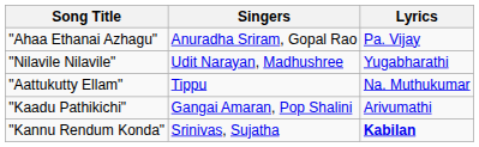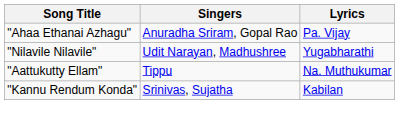 <table class="wikitable">
 <tr>
 <th>Song Title</th>
 <th>Singers</th>
 <th>Lyrics</th>
 </tr>
 <tr>
 <td>"Ahaa Ethanai Azhagu"</td>
 <td><a href='#'>Anuradha Sriram</a>, Gopal Rao</td>
 <td><a href='#'>Pa. Vijay</a></td>
 </tr>
 <tr>
 <td>"Nilavile Nilavile"</td>
 <td><a href='#'>Udit Narayan</a>, <a href='#'>Madhushree</a></td>
 <td><a href='#'>Yugabharathi</a></td>
 </tr>
 <tr>
 <td>"Aattukutty Ellam"</td>
 <td><a href='#'>Tippu</a></td>
 <td><a href='#'>Na. Muthukumar</a></td>
 </tr>
 <tr>
-<td>"Kaadu Pathikichi"</td>
-<td><a href='#'>Gangai Amaran</a>, <a href='#'>Pop Shalini</a></td>
-<td><a href='#'>Arivumathi</a></td>
-</tr>
-<tr>
 <td>"Kannu Rendum Konda"</td>
 <td><a href='#'>Srinivas</a>, <a href='#'>Sujatha</a></td>
-<td><strong><a href='#'>Kabilan</a></strong></td>
+<td><a href='#'>Kabilan</a></td>
 </tr>
 </table>
